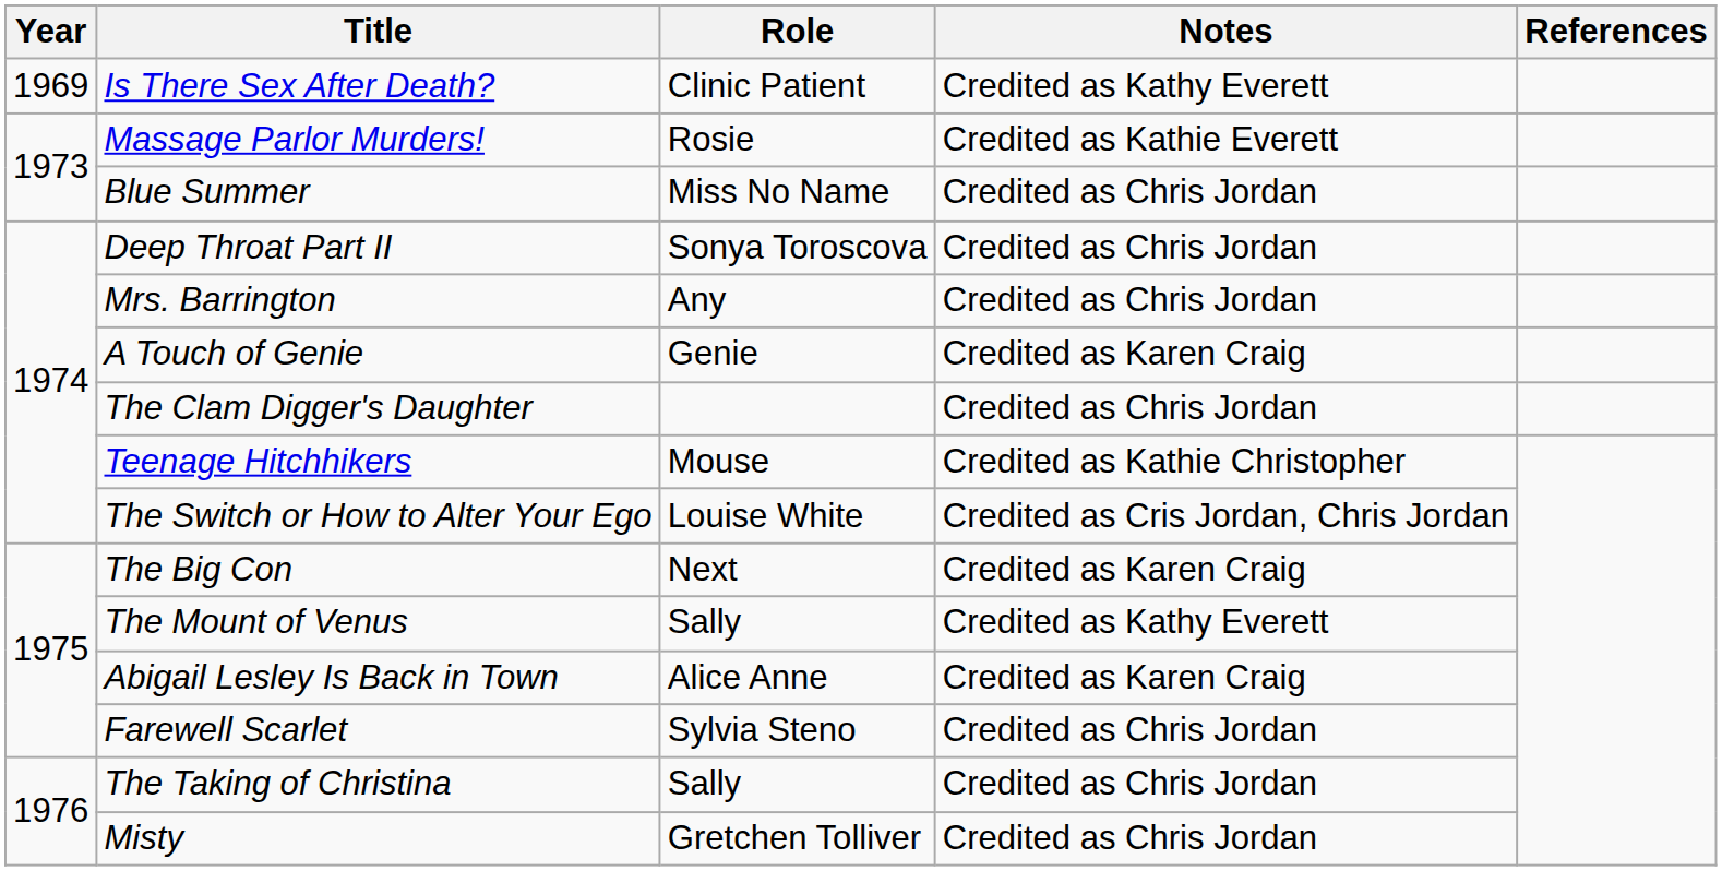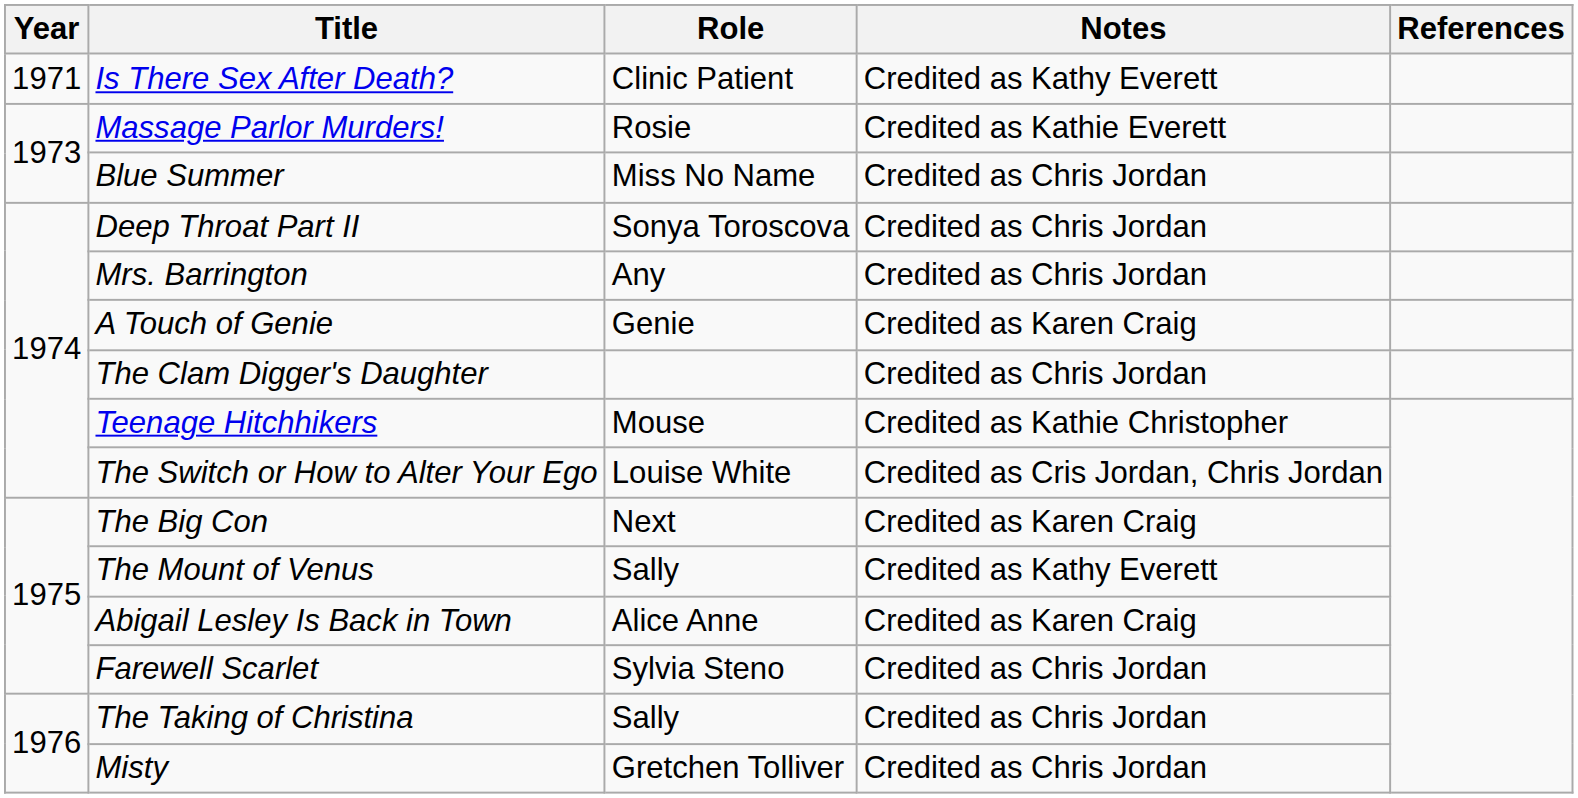 <table class="wikitable sortable">
 <tr>
 <th>Year</th>
 <th>Title</th>
 <th>Role</th>
 <th class="unsortable">Notes</th>
 <th>References</th>
 </tr>
 <tr>
-<td>1969</td>
+<td>1971</td>
 <td><em><a href='#'>Is There Sex After Death?</a></em></td>
 <td>Clinic Patient</td>
 <td>Credited as Kathy Everett</td>
 <td></td>
 </tr>
 <tr>
 <td rowspan=2>1973</td>
 <td><em><a href='#'>Massage Parlor Murders!</a></em></td>
 <td>Rosie</td>
 <td>Credited as Kathie Everett</td>
 <td></td>
 </tr>
 <tr>
 <td><em>Blue Summer</em></td>
 <td>Miss No Name</td>
 <td>Credited as Chris Jordan</td>
 <td></td>
 </tr>
 <tr>
 <td rowspan=6>1974</td>
 <td><em>Deep Throat Part II</em></td>
 <td>Sonya Toroscova</td>
 <td>Credited as Chris Jordan</td>
 <td></td>
 </tr>
 <tr>
 <td><em>Mrs. Barrington</em></td>
 <td>Any</td>
 <td>Credited as Chris Jordan</td>
 <td></td>
 </tr>
 <tr>
 <td><em>A Touch of Genie</em></td>
 <td>Genie</td>
 <td>Credited as Karen Craig</td>
 <td></td>
 </tr>
 <tr>
 <td><em>The Clam Digger's Daughter</em></td>
 <td></td>
 <td>Credited as Chris Jordan</td>
 <td></td>
 </tr>
 <tr>
 <td><em><a href='#'>Teenage Hitchhikers</a></em></td>
 <td>Mouse</td>
 <td>Credited as Kathie Christopher</td>
 </tr>
 <tr>
 <td><em>The Switch or How to Alter Your Ego</em></td>
 <td>Louise White</td>
 <td>Credited as Cris Jordan, Chris Jordan</td>
 </tr>
 <tr>
 <td rowspan=4>1975</td>
 <td><em>The Big Con</em></td>
 <td>Next</td>
 <td>Credited as Karen Craig</td>
 </tr>
 <tr>
 <td><em>The Mount of Venus</em></td>
 <td>Sally</td>
 <td>Credited as Kathy Everett</td>
 </tr>
 <tr>
 <td><em>Abigail Lesley Is Back in Town</em></td>
 <td>Alice Anne</td>
 <td>Credited as Karen Craig</td>
 </tr>
 <tr>
 <td><em>Farewell Scarlet</em></td>
 <td>Sylvia Steno</td>
 <td>Credited as Chris Jordan</td>
 </tr>
 <tr>
 <td rowspan=2>1976</td>
 <td><em>The Taking of Christina</em></td>
 <td>Sally</td>
 <td>Credited as Chris Jordan</td>
 </tr>
 <tr>
 <td><em>Misty</em></td>
 <td>Gretchen Tolliver</td>
 <td>Credited as Chris Jordan</td>
 </tr>
 </table>
